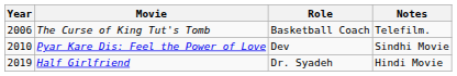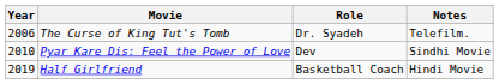 <table class="wikitable sortable">
 <tr>
 <th>Year</th>
 <th>Movie</th>
 <th>Role</th>
 <th>Notes</th>
 </tr>
 <tr>
 <td>2006</td>
 <td><em>The Curse of King Tut's Tomb</em></td>
-<td>Basketball Coach</td>
+<td>Dr. Syadeh</td>
 <td>Telefilm.</td>
 </tr>
 <tr>
 <td>2010</td>
 <td><em><a href='#'>Pyar Kare Dis: Feel the Power of Love</a></em></td>
 <td>Dev</td>
 <td>Sindhi Movie</td>
 </tr>
 <tr>
 <td>2019</td>
 <td><em><a href='#'>Half Girlfriend</a></em></td>
-<td>Dr. Syadeh</td>
+<td>Basketball Coach</td>
 <td>Hindi Movie</td>
 </tr>
 </table>
